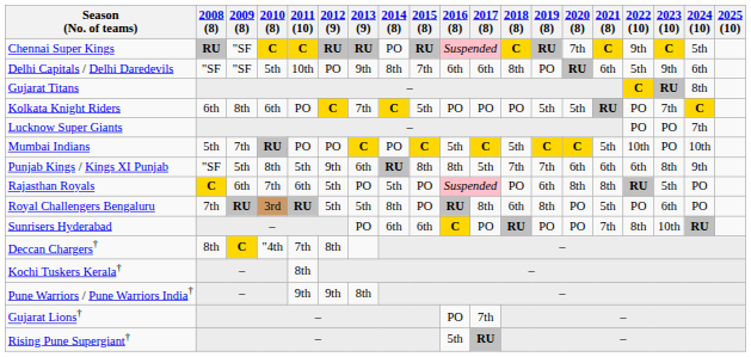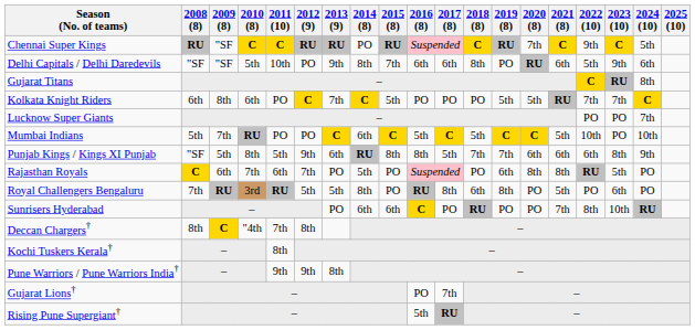 <table class="wikitable" style="text-align: center">
 <tr>
 <th>Season <br> (No. of teams)</th>
 <th><a href='#'>2008</a><br>(8)</th>
 <th><a href='#'>2009</a><br>(8)</th>
 <th><a href='#'>2010</a><br>(8)</th>
 <th><a href='#'>2011</a><br>(10)</th>
 <th><a href='#'>2012</a><br>(9)</th>
 <th><a href='#'>2013</a><br>(9)</th>
 <th><a href='#'>2014</a><br>(8)</th>
 <th><a href='#'>2015</a><br>(8)</th>
 <th><a href='#'>2016</a><br>(8)</th>
 <th><a href='#'>2017</a><br>(8)</th>
 <th><a href='#'>2018</a><br>(8)</th>
 <th><a href='#'>2019</a><br>(8)</th>
 <th><a href='#'>2020</a><br>(8)</th>
 <th><a href='#'>2021</a><br>(8)</th>
 <th><a href='#'>2022</a><br>(10)</th>
 <th><a href='#'>2023</a><br>(10)</th>
 <th><a href='#'>2024</a> <br>(10)</th>
 <th><a href='#'>2025</a> <br>(10)</th>
 </tr>
 <tr>
 <td style="text-align:left"><a href='#'>Chennai Super Kings</a></td>
 <th style="background: silver">RU</th>
 <td>"SF</td>
 <th style="background: gold">C</th>
 <th style="background: gold">C</th>
 <th style="background: silver">RU</th>
 <th style="background: silver">RU</th>
 <td>PO</td>
 <th style="background: silver">RU</th>
 <td colspan="2" style="background: pink"><em>Suspended</em></td>
 <th style="background: gold">C</th>
 <th style="background: silver">RU</th>
 <td>7th</td>
 <th style="background: gold">C</th>
 <td>9th</td>
 <th style="background: gold">C</th>
 <td>5th</td>
 <td></td>
 </tr>
 <tr>
 <td style="text-align:left"><a href='#'>Delhi Capitals</a> / <a href='#'>Delhi Daredevils</a></td>
 <td>"SF</td>
 <td>"SF</td>
 <td>5th</td>
 <td>10th</td>
 <td>PO</td>
 <td>9th</td>
 <td>8th</td>
 <td>7th</td>
 <td>6th</td>
 <td>6th</td>
 <td>8th</td>
 <td>PO</td>
 <th style="background: silver">RU</th>
 <td>6th</td>
 <td>5th</td>
 <td>9th</td>
 <td>6th</td>
 <td></td>
 </tr>
 <tr>
 <td style="text-align:left"><a href='#'>Gujarat Titans</a></td>
 <td colspan="14" style="background: #ececec">–</td>
 <th style="background: gold">C</th>
 <th style="background: silver">RU</th>
 <td>8th</td>
 <td></td>
 </tr>
 <tr>
 <td style="text-align:left"><a href='#'>Kolkata Knight Riders</a></td>
 <td>6th</td>
 <td>8th</td>
 <td>6th</td>
 <td>PO</td>
 <th style="background: gold">C</th>
 <td>7th</td>
 <th style="background: gold">C</th>
 <td>5th</td>
 <td>PO</td>
 <td>PO</td>
 <td>PO</td>
 <td>5th</td>
 <td>5th</td>
 <th style="background: silver">RU</th>
-<td>PO</td>
+<td>7th</td>
 <td>7th</td>
 <th style="background: gold">C</th>
 <td></td>
 </tr>
 <tr>
 <td style="text-align:left"><a href='#'>Lucknow Super Giants</a></td>
 <td colspan="14" style="background: #ececec">–</td>
 <td>PO</td>
 <td>PO</td>
 <td>7th</td>
 <td></td>
 </tr>
 <tr>
 <td style="text-align:left"><a href='#'>Mumbai Indians</a></td>
 <td>5th</td>
 <td>7th</td>
 <th style="background: silver">RU</th>
 <td>PO</td>
 <td>PO</td>
 <th style="background: gold">C</th>
-<td>PO</td>
+<td>6th</td>
 <th style="background: gold">C</th>
 <td>5th</td>
 <th style="background: gold">C</th>
 <td>5th</td>
 <th style="background: gold">C</th>
 <th style="background: gold">C</th>
 <td>5th</td>
 <td>10th</td>
 <td>PO</td>
 <td>10th</td>
 <td></td>
 </tr>
 <tr>
 <td style="text-align:left"><a href='#'>Punjab Kings</a> / <a href='#'>Kings XI Punjab</a></td>
 <td>"SF</td>
 <td>5th</td>
 <td>8th</td>
 <td>5th</td>
 <td>9th</td>
 <td>6th</td>
 <th style="background: silver">RU</th>
 <td>8th</td>
 <td>8th</td>
 <td>5th</td>
 <td>7th</td>
 <td>7th</td>
 <td>6th</td>
 <td>6th</td>
 <td>6th</td>
 <td>8th</td>
 <td>9th</td>
 <td></td>
 </tr>
 <tr>
 <td style="text-align:left"><a href='#'>Rajasthan Royals</a></td>
 <th style="background: gold">C</th>
 <td>6th</td>
 <td>7th</td>
 <td>6th</td>
-<td>5th</td>
+<td>7th</td>
 <td>PO</td>
 <td>5th</td>
 <td>PO</td>
 <td colspan="2" style="background: pink"><em>Suspended</em></td>
 <td>PO</td>
 <td>6th</td>
 <td>8th</td>
 <td>8th</td>
 <th style="background: silver">RU</th>
 <td>5th</td>
 <td>PO</td>
 <td></td>
 </tr>
 <tr>
 <td style="text-align:left"><a href='#'>Royal Challengers Bengaluru</a></td>
 <td>7th</td>
 <th style="background: silver">RU</th>
 <td style="background: #c96">3rd</td>
 <th style="background: silver">RU</th>
 <td>5th</td>
 <td>5th</td>
 <td>8th</td>
 <td>PO</td>
 <th style="background: silver">RU</th>
 <td>8th</td>
 <td>6th</td>
 <td>8th</td>
 <td>PO</td>
 <td>5th</td>
 <td>PO</td>
 <td>6th</td>
 <td>PO</td>
 <td></td>
 </tr>
 <tr>
 <td style="text-align:left"><a href='#'>Sunrisers Hyderabad</a></td>
 <td colspan="5" style="background: #ececec">–</td>
 <td>PO</td>
 <td>6th</td>
 <td>6th</td>
 <th style="background: gold">C</th>
 <td>PO</td>
 <th style="background: silver">RU</th>
 <td>PO</td>
 <td>PO</td>
 <td>7th</td>
 <td>8th</td>
 <td>10th</td>
 <th style="background: silver">RU</th>
 </tr>
 <tr>
 <td style="text-align:left"><a href='#'>Deccan Chargers</a><sup>†</sup></td>
 <td>8th</td>
 <th style="background: gold">C</th>
 <td>"4th</td>
 <td>7th</td>
 <td>8th</td>
 <td></td>
 <td colspan="12" style="background: #ececec">–</td>
 </tr>
 <tr>
 <td style="text-align:left"><a href='#'>Kochi Tuskers Kerala</a><sup>†</sup></td>
 <td colspan="3" style="background: #ececec">–</td>
 <td>8th</td>
 <td colspan="14" style="background: #ececec">–</td>
 </tr>
 <tr>
 <td style="text-align:left"><a href='#'>Pune Warriors</a> / <a href='#'>Pune Warriors India</a><sup>†</sup></td>
 <td colspan="3" style="background: #ececec">–</td>
 <td>9th</td>
 <td>9th</td>
 <td>8th</td>
 <td colspan="12" style="background: #ececec">–</td>
 </tr>
 <tr>
 <td style="text-align:left"><a href='#'>Gujarat Lions</a><sup>†</sup></td>
 <td colspan="8" style="background: #ececec">–</td>
 <td>PO</td>
 <td>7th</td>
 <td colspan="8" style="background: #ececec">–</td>
 </tr>
 <tr>
 <td style="text-align:left"><a href='#'>Rising Pune Supergiant</a><sup>†</sup></td>
 <td colspan="8" style="background: #ececec">–</td>
 <td>5th</td>
 <th style="background: silver">RU</th>
 <td colspan="8" style="background: #ececec">–</td>
 </tr>
 </table>
